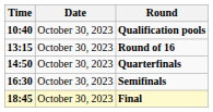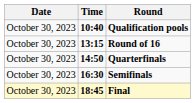 <table class="wikitable">
 <tr>
+<th>Date</th>
 <th>Time</th>
-<th>Date</th>
 <th>Round</th>
 </tr>
 <tr>
+<td>October 30, 2023</td>
 <td><strong>10:40</strong></td>
-<td>October 30, 2023</td>
 <td><strong>Qualification pools</strong></td>
 </tr>
 <tr>
+<td>October 30, 2023</td>
 <td><strong>13:15</strong></td>
-<td>October 30, 2023</td>
 <td><strong>Round of 16</strong></td>
 </tr>
 <tr>
+<td>October 30, 2023</td>
 <td><strong>14:50</strong></td>
-<td>October 30, 2023</td>
 <td><strong>Quarterfinals</strong></td>
 </tr>
 <tr>
+<td>October 30, 2023</td>
 <td><strong>16:30</strong></td>
-<td>October 30, 2023</td>
 <td><strong>Semifinals</strong></td>
 </tr>
 <tr style=background:lemonchiffon>
+<td>October 30, 2023</td>
 <td><strong>18:45</strong></td>
-<td>October 30, 2023</td>
 <td><strong>Final</strong></td>
 </tr>
 </table>
